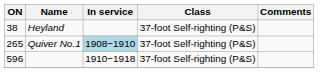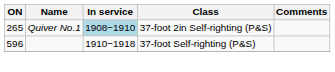 <table class="wikitable">
 <tr>
 <th>ON</th>
 <th>Name</th>
 <th>In service</th>
 <th>Class</th>
 <th>Comments</th>
 </tr>
 <tr>
-<td>38</td>
-<td><em>Heyland</em></td>
-<td></td>
-<td>37-foot Self-righting (P&S)</td>
-<td></td>
-</tr>
-<tr>
 <td>265</td>
 <td><em>Quiver No.1</em></td>
 <td style="background: lightblue;">1908−1910</td>
-<td>37-foot Self-righting (P&S)</td>
+<td>37-foot 2in Self-righting (P&S)</td>
 <td></td>
 </tr>
 <tr>
 <td>596</td>
 <td></td>
 <td>1910−1918</td>
 <td>37-foot Self-righting (P&S)</td>
 <td></td>
 </tr>
 <tr>
 </tr>
 </table>
